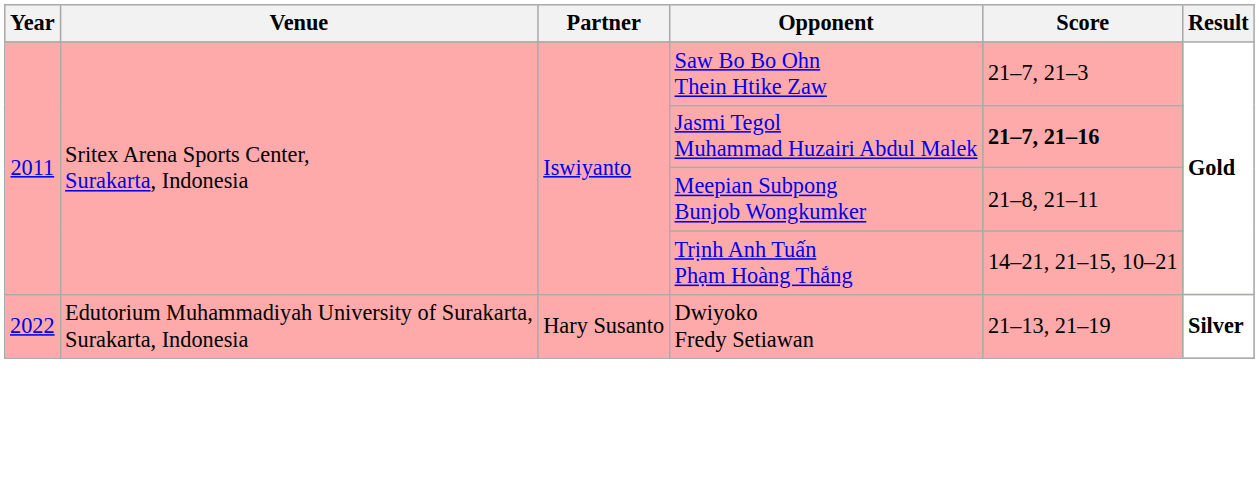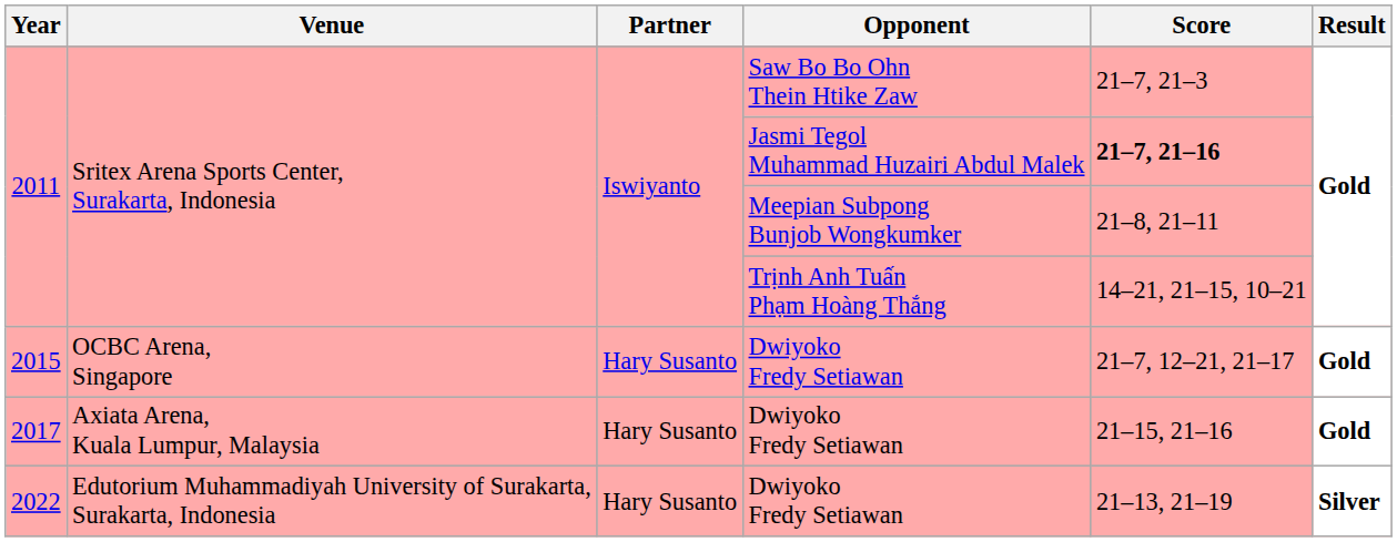 <table class="sortable wikitable" style="font-size: 90%;">
 <tr>
 <th>Year</th>
 <th>Venue</th>
 <th>Partner</th>
 <th>Opponent</th>
 <th>Score</th>
 <th>Result</th>
 </tr>
 <tr style="background:#FFAAAA">
 <td rowspan="4" align="center"><a href='#'>2011</a></td>
 <td rowspan="4" align="left">Sritex Arena Sports Center,<br><a href='#'>Surakarta</a>, Indonesia</td>
 <td rowspan="4" align="left"> <a href='#'>Iswiyanto</a></td>
 <td align="left"> <a href='#'>Saw Bo Bo Ohn</a><br> <a href='#'>Thein Htike Zaw</a></td>
 <td align="left">21–7, 21–3</td>
 <td rowspan="4" style="text-align:left; background:white"> <strong>Gold</strong></td>
 </tr>
 <tr style="background:#FFAAAA">
 <td align="left"> <a href='#'>Jasmi Tegol</a><br> <a href='#'>Muhammad Huzairi Abdul Malek</a></td>
 <td align="left"><strong>21–7, 21–16</strong></td>
 </tr>
 <tr style="background:#FFAAAA">
 <td align="left"> <a href='#'>Meepian Subpong</a><br> <a href='#'>Bunjob Wongkumker</a></td>
 <td align="left">21–8, 21–11</td>
 </tr>
 <tr style="background:#FFAAAA">
 <td align="left"> <a href='#'>Trịnh Anh Tuấn</a><br> <a href='#'>Phạm Hoàng Thắng</a></td>
 <td align="left">14–21, 21–15, 10–21</td>
 </tr>
 <tr style="background:#FFAAAA">
+<td align="center"><a href='#'>2015</a></td>
+<td align="left">OCBC Arena,<br>Singapore</td>
+<td align="left"> <a href='#'>Hary Susanto</a></td>
+<td align="left"> <a href='#'>Dwiyoko</a><br> <a href='#'>Fredy Setiawan</a></td>
+<td align="left">21–7, 12–21, 21–17</td>
+<td style="text-align:left; background:white"> <strong>Gold</strong></td>
+</tr>
+<tr style="background:#FFAAAA">
+<td align="center"><a href='#'>2017</a></td>
+<td align="left">Axiata Arena,<br>Kuala Lumpur, Malaysia</td>
+<td align="left"> Hary Susanto</td>
+<td align="left"> Dwiyoko<br> Fredy Setiawan</td>
+<td align="left">21–15, 21–16</td>
+<td style="text-align:left; background:white"> <strong>Gold</strong></td>
+</tr>
+<tr style="background:#FFAAAA">
 <td align="center"><a href='#'>2022</a></td>
 <td align="left">Edutorium Muhammadiyah University of Surakarta,<br>Surakarta, Indonesia</td>
 <td align="left"> Hary Susanto</td>
 <td align="left"> Dwiyoko<br> Fredy Setiawan</td>
 <td align="left">21–13, 21–19</td>
 <td style="text-align:left; background:white"> <strong>Silver</strong></td>
 </tr>
 </table>
